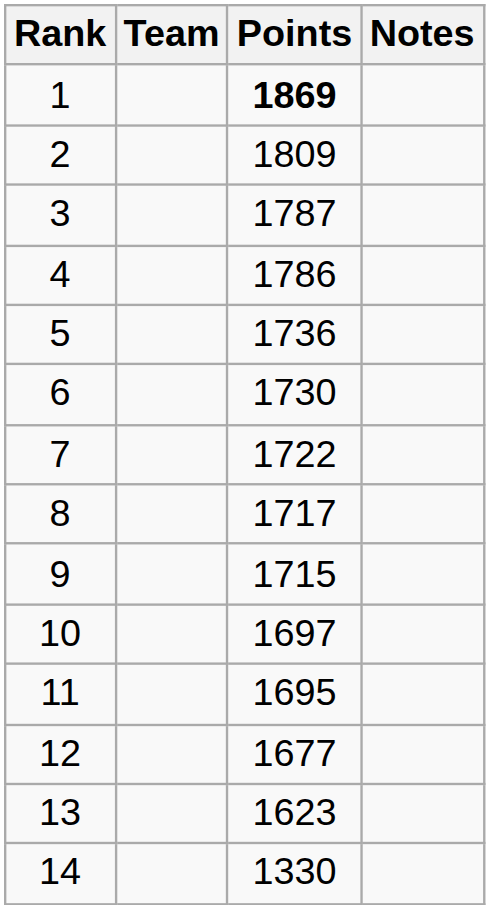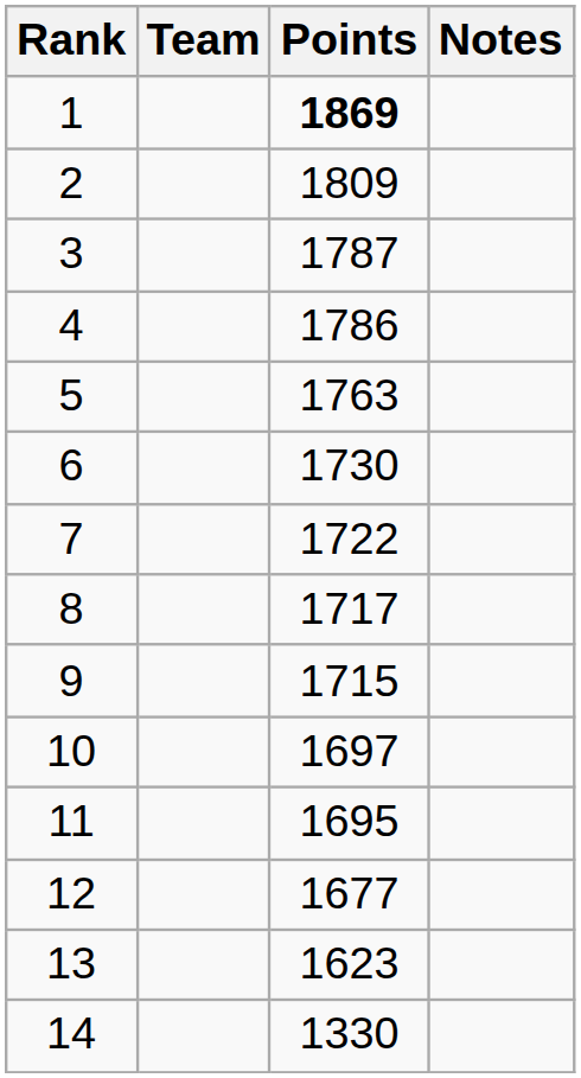 <table class=wikitable>
 <tr>
 <th>Rank</th>
 <th>Team</th>
 <th>Points</th>
 <th>Notes</th>
 </tr>
 <tr align=center>
 <td>1</td>
 <td align=left></td>
 <td><strong>1869</strong></td>
 <td></td>
 </tr>
 <tr align=center>
 <td>2</td>
 <td align=left></td>
 <td>1809</td>
 <td></td>
 </tr>
 <tr align=center>
 <td>3</td>
 <td align=left></td>
 <td>1787</td>
 <td></td>
 </tr>
 <tr align=center>
 <td>4</td>
 <td align=left></td>
 <td>1786</td>
 <td></td>
 </tr>
 <tr align=center>
 <td>5</td>
 <td align=left></td>
-<td>1736</td>
+<td>1763</td>
 <td></td>
 </tr>
 <tr align=center>
 <td>6</td>
 <td align=left></td>
 <td>1730</td>
 <td></td>
 </tr>
 <tr align=center>
 <td>7</td>
 <td align=left></td>
 <td>1722</td>
 <td></td>
 </tr>
 <tr align=center>
 <td>8</td>
 <td align=left></td>
 <td>1717</td>
 <td></td>
 </tr>
 <tr align=center>
 <td>9</td>
 <td align=left></td>
 <td>1715</td>
 <td></td>
 </tr>
 <tr align=center>
 <td>10</td>
 <td align=left></td>
 <td>1697</td>
 <td></td>
 </tr>
 <tr align=center>
 <td>11</td>
 <td align=left></td>
 <td>1695</td>
 <td></td>
 </tr>
 <tr align=center>
 <td>12</td>
 <td align=left></td>
 <td>1677</td>
 <td></td>
 </tr>
 <tr align=center>
 <td>13</td>
 <td align=left></td>
 <td>1623</td>
 <td></td>
 </tr>
 <tr align=center>
 <td>14</td>
 <td align=left></td>
 <td>1330</td>
 <td></td>
 </tr>
 </table>
